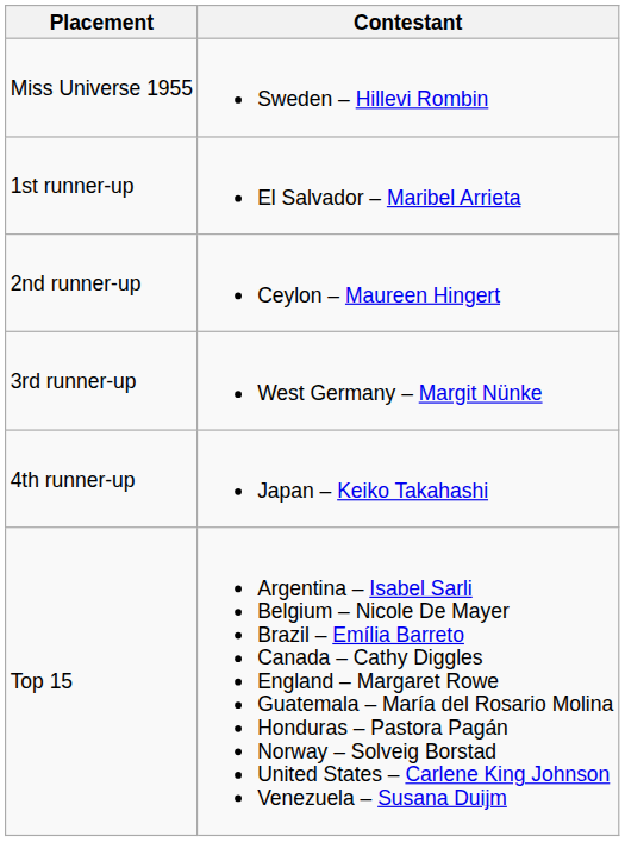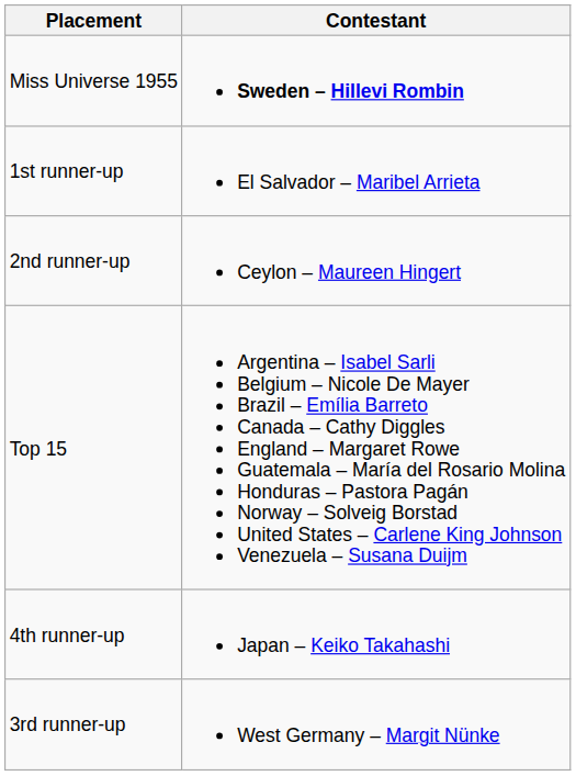 <table class="wikitable sortable" style="font-size:95%;">
 <tr>
 <th>Placement</th>
 <th>Contestant</th>
 </tr>
 <tr>
 <td>Miss Universe 1955</td>
-<td><br><ul><li> Sweden – <a href='#'>Hillevi Rombin</a></li></ul></td>
+<td><strong><br><ul><li> Sweden – <a href='#'>Hillevi Rombin</a></li></ul></strong></td>
 </tr>
 <tr>
 <td>1st runner-up</td>
 <td><br><ul><li> El Salvador  – <a href='#'>Maribel Arrieta</a><strong></strong></li></ul></td>
 </tr>
 <tr>
 <td>2nd runner-up</td>
 <td><br><ul><li> Ceylon – <a href='#'>Maureen Hingert</a><strong></strong></li></ul></td>
 </tr>
 <tr>
-<td>3rd runner-up</td>
-<td><br><ul><li> West Germany – <a href='#'>Margit Nünke</a><strong></strong></li></ul></td>
+<td>Top 15</td>
+<td><br><ul><li> Argentina – <a href='#'>Isabel Sarli</a></li><li> Belgium – Nicole De Mayer</li><li> Brazil – <a href='#'>Emília Barreto</a></li><li> Canada – Cathy Diggles</li><li> England – Margaret Rowe</li><li> Guatemala – María del Rosario Molina</li><li> Honduras – Pastora Pagán</li><li> Norway – Solveig Borstad</li><li> United States – <a href='#'>Carlene King Johnson</a></li><li> Venezuela – <a href='#'>Susana Duijm</a></li></ul></td>
 </tr>
 <tr>
 <td>4th runner-up</td>
 <td><br><ul><li> Japan – <a href='#'>Keiko Takahashi</a><strong></strong></li></ul></td>
 </tr>
 <tr>
-<td>Top 15</td>
-<td><br><ul><li> Argentina – <a href='#'>Isabel Sarli</a></li><li> Belgium – Nicole De Mayer</li><li> Brazil – <a href='#'>Emília Barreto</a></li><li> Canada – Cathy Diggles</li><li> England – Margaret Rowe</li><li> Guatemala – María del Rosario Molina</li><li> Honduras – Pastora Pagán</li><li> Norway – Solveig Borstad</li><li> United States – <a href='#'>Carlene King Johnson</a></li><li> Venezuela – <a href='#'>Susana Duijm</a></li></ul></td>
+<td>3rd runner-up</td>
+<td><br><ul><li> West Germany – <a href='#'>Margit Nünke</a><strong></strong></li></ul></td>
 </tr>
 </table>
